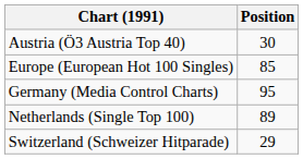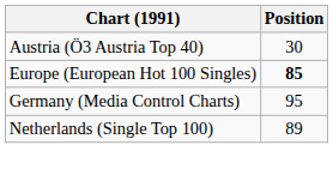 <table class="wikitable sortable">
 <tr>
 <th>Chart (1991)</th>
 <th>Position</th>
 </tr>
 <tr>
 <td>Austria (Ö3 Austria Top 40)</td>
 <td align="center">30</td>
 </tr>
 <tr>
 <td>Europe (European Hot 100 Singles)</td>
-<td style="text-align:center;">85</td>
+<td style="text-align:center;"><strong>85</strong></td>
 </tr>
 <tr>
 <td>Germany (Media Control Charts) </td>
 <td align="center">95</td>
 </tr>
 <tr>
 <td>Netherlands (Single Top 100)</td>
 <td align="center">89</td>
 </tr>
-<tr>
-<td>Switzerland (Schweizer Hitparade) </td>
-<td align="center">29</td>
-</tr>
 </table>
